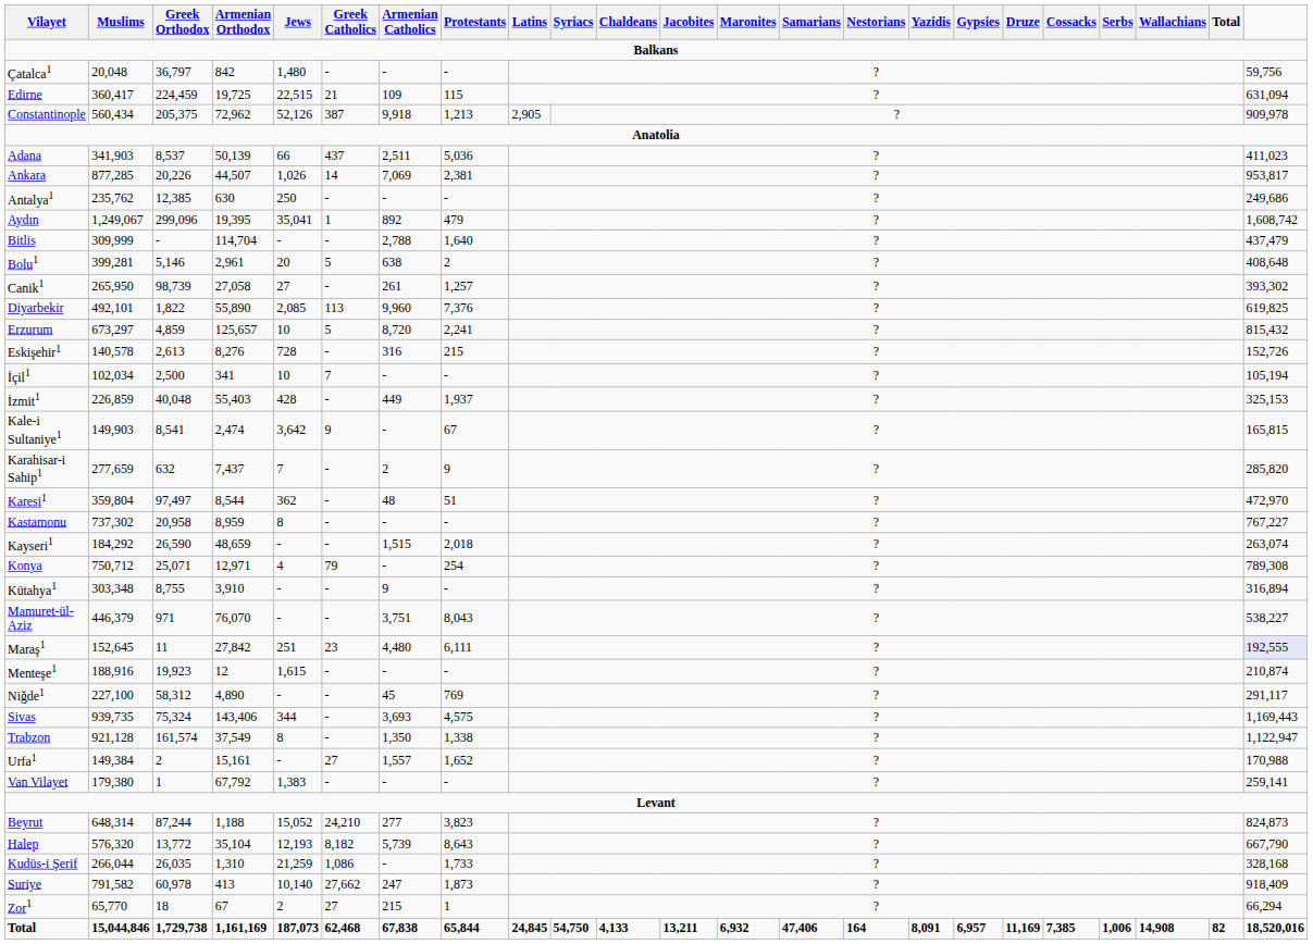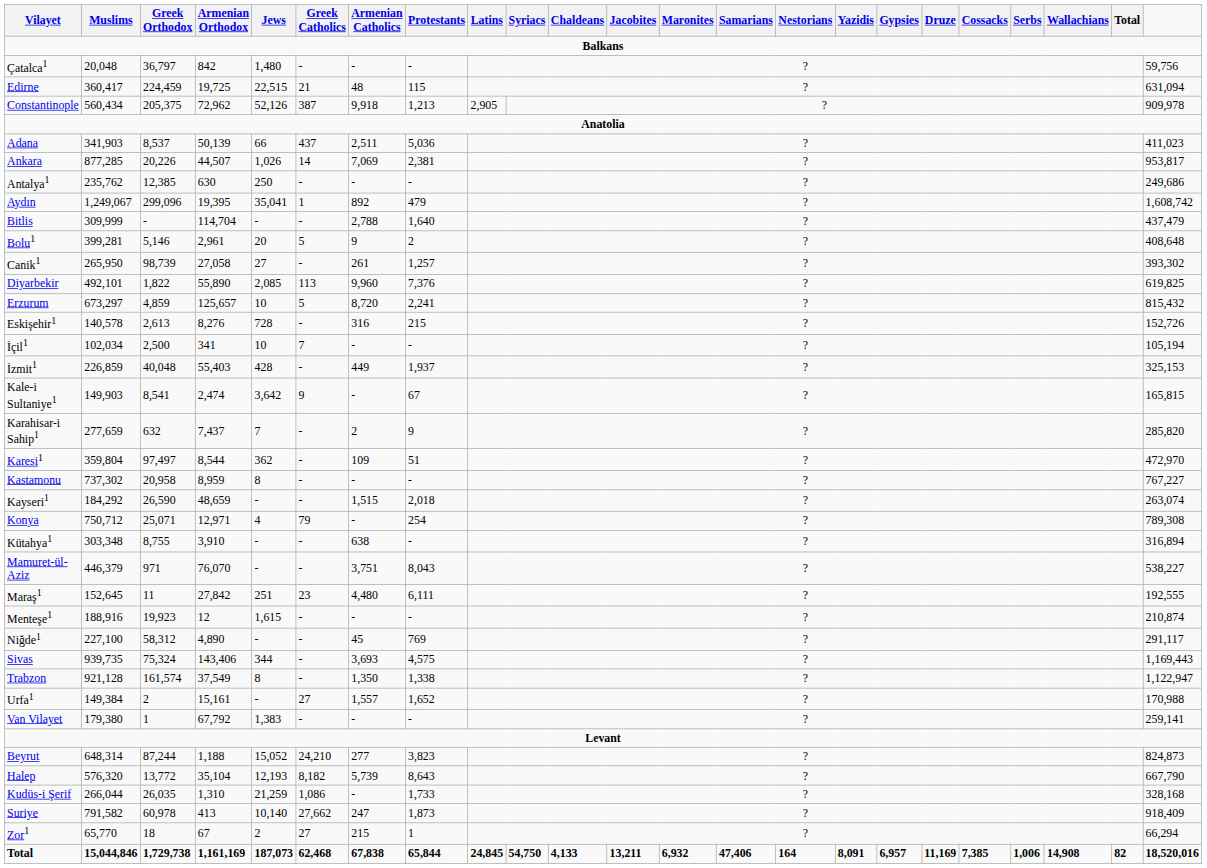 <table class="wikitable sortable">
 <tr>
 <th><a href='#'>Vilayet</a></th>
 <th><a href='#'>Muslims</a></th>
 <th><a href='#'>Greek Orthodox</a></th>
 <th><a href='#'>Armenian Orthodox</a></th>
 <th><a href='#'>Jews</a></th>
 <th><a href='#'>Greek Catholics</a></th>
 <th><a href='#'>Armenian Catholics</a></th>
 <th><a href='#'>Protestants</a></th>
 <th><a href='#'>Latins</a></th>
 <th><a href='#'>Syriacs</a></th>
 <th><a href='#'>Chaldeans</a></th>
 <th><a href='#'>Jacobites</a></th>
 <th><a href='#'>Maronites</a></th>
 <th><a href='#'>Samarians</a></th>
 <th><a href='#'>Nestorians</a></th>
 <th><a href='#'>Yazidis</a></th>
 <th><a href='#'>Gypsies</a></th>
 <th><a href='#'>Druze</a></th>
 <th><a href='#'>Cossacks</a></th>
 <th><a href='#'>Serbs</a></th>
 <th><a href='#'>Wallachians</a></th>
 <th>Total</th>
 </tr>
 <tr>
 <td colspan="23" align="center"><strong>Balkans</strong></td>
 </tr>
 <tr>
 <td>Çatalca<sup>1</sup></td>
 <td>20,048</td>
 <td>36,797</td>
 <td>842</td>
 <td>1,480</td>
 <td>-</td>
 <td>-</td>
 <td>-</td>
 <td colspan="14" align="center">?</td>
 <td>59,756</td>
 </tr>
 <tr>
 <td><a href='#'>Edirne</a></td>
 <td>360,417</td>
 <td>224,459</td>
 <td>19,725</td>
 <td>22,515</td>
 <td>21</td>
-<td>109</td>
+<td>48</td>
 <td>115</td>
 <td colspan="14" align="center">?</td>
 <td>631,094</td>
 </tr>
 <tr>
 <td><a href='#'>Constantinople</a></td>
 <td>560,434</td>
 <td>205,375</td>
 <td>72,962</td>
 <td>52,126</td>
 <td>387</td>
 <td>9,918</td>
 <td>1,213</td>
 <td>2,905</td>
 <td colspan="13" align="center">?</td>
 <td>909,978</td>
 </tr>
 <tr>
 <td colspan="23" align="center"><strong>Anatolia</strong></td>
 </tr>
 <tr>
 <td><a href='#'>Adana</a></td>
 <td>341,903</td>
 <td>8,537</td>
 <td>50,139</td>
 <td>66</td>
 <td>437</td>
 <td>2,511</td>
 <td>5,036</td>
 <td colspan="14" align="center">?</td>
 <td>411,023</td>
 </tr>
 <tr>
 <td><a href='#'>Ankara</a></td>
 <td>877,285</td>
 <td>20,226</td>
 <td>44,507</td>
 <td>1,026</td>
 <td>14</td>
 <td>7,069</td>
 <td>2,381</td>
 <td colspan="14" align="center">?</td>
 <td>953,817</td>
 </tr>
 <tr>
 <td>Antalya<sup>1</sup></td>
 <td>235,762</td>
 <td>12,385</td>
 <td>630</td>
 <td>250</td>
 <td>-</td>
 <td>-</td>
 <td>-</td>
 <td colspan="14" align="center">?</td>
 <td>249,686</td>
 </tr>
 <tr>
 <td><a href='#'>Aydın</a></td>
 <td>1,249,067</td>
 <td>299,096</td>
 <td>19,395</td>
 <td>35,041</td>
 <td>1</td>
 <td>892</td>
 <td>479</td>
 <td colspan="14" align="center">?</td>
 <td>1,608,742</td>
 </tr>
 <tr>
 <td><a href='#'>Bitlis</a></td>
 <td>309,999</td>
 <td>-</td>
 <td>114,704</td>
 <td>-</td>
 <td>-</td>
 <td>2,788</td>
 <td>1,640</td>
 <td colspan="14" align="center">?</td>
 <td>437,479</td>
 </tr>
 <tr>
 <td><a href='#'>Bolu</a><sup>1</sup></td>
 <td>399,281</td>
 <td>5,146</td>
 <td>2,961</td>
 <td>20</td>
 <td>5</td>
-<td>638</td>
+<td>9</td>
 <td>2</td>
 <td colspan="14" align="center">?</td>
 <td>408,648</td>
 </tr>
 <tr>
 <td>Canik<sup>1</sup></td>
 <td>265,950</td>
 <td>98,739</td>
 <td>27,058</td>
 <td>27</td>
 <td>-</td>
 <td>261</td>
 <td>1,257</td>
 <td colspan="14" align="center">?</td>
 <td>393,302</td>
 </tr>
 <tr>
 <td><a href='#'>Diyarbekir</a></td>
 <td>492,101</td>
 <td>1,822</td>
 <td>55,890</td>
 <td>2,085</td>
 <td>113</td>
 <td>9,960</td>
 <td>7,376</td>
 <td colspan="14" align="center">?</td>
 <td>619,825</td>
 </tr>
 <tr>
 <td><a href='#'>Erzurum</a></td>
 <td>673,297</td>
 <td>4,859</td>
 <td>125,657</td>
 <td>10</td>
 <td>5</td>
 <td>8,720</td>
 <td>2,241</td>
 <td colspan="14" align="center">?</td>
 <td>815,432</td>
 </tr>
 <tr>
 <td>Eskişehir<sup>1</sup></td>
 <td>140,578</td>
 <td>2,613</td>
 <td>8,276</td>
 <td>728</td>
 <td>-</td>
 <td>316</td>
 <td>215</td>
 <td colspan="14" align="center">?</td>
 <td>152,726</td>
 </tr>
 <tr>
 <td>İçil<sup>1</sup></td>
 <td>102,034</td>
 <td>2,500</td>
 <td>341</td>
 <td>10</td>
 <td>7</td>
 <td>-</td>
 <td>-</td>
 <td colspan="14" align="center">?</td>
 <td>105,194</td>
 </tr>
 <tr>
 <td>İzmit<sup>1</sup></td>
 <td>226,859</td>
 <td>40,048</td>
 <td>55,403</td>
 <td>428</td>
 <td>-</td>
 <td>449</td>
 <td>1,937</td>
 <td colspan="14" align="center">?</td>
 <td>325,153</td>
 </tr>
 <tr>
 <td>Kale-i Sultaniye<sup>1</sup></td>
 <td>149,903</td>
 <td>8,541</td>
 <td>2,474</td>
 <td>3,642</td>
 <td>9</td>
 <td>-</td>
 <td>67</td>
 <td colspan="14" align="center">?</td>
 <td>165,815</td>
 </tr>
 <tr>
 <td>Karahisar-i Sahip<sup>1</sup></td>
 <td>277,659</td>
 <td>632</td>
 <td>7,437</td>
 <td>7</td>
 <td>-</td>
 <td>2</td>
 <td>9</td>
 <td colspan="14" align="center">?</td>
 <td>285,820</td>
 </tr>
 <tr>
 <td><a href='#'>Karesi</a><sup>1</sup></td>
 <td>359,804</td>
 <td>97,497</td>
 <td>8,544</td>
 <td>362</td>
 <td>-</td>
-<td>48</td>
+<td>109</td>
 <td>51</td>
 <td colspan="14" align="center">?</td>
 <td>472,970</td>
 </tr>
 <tr>
 <td><a href='#'>Kastamonu</a></td>
 <td>737,302</td>
 <td>20,958</td>
 <td>8,959</td>
 <td>8</td>
 <td>-</td>
 <td>-</td>
 <td>-</td>
 <td colspan="14" align="center">?</td>
 <td>767,227</td>
 </tr>
 <tr>
 <td>Kayseri<sup>1</sup></td>
 <td>184,292</td>
 <td>26,590</td>
 <td>48,659</td>
 <td>-</td>
 <td>-</td>
 <td>1,515</td>
 <td>2,018</td>
 <td colspan="14" align="center">?</td>
 <td>263,074</td>
 </tr>
 <tr>
 <td><a href='#'>Konya</a></td>
 <td>750,712</td>
 <td>25,071</td>
 <td>12,971</td>
 <td>4</td>
 <td>79</td>
 <td>-</td>
 <td>254</td>
 <td colspan="14" align="center">?</td>
 <td>789,308</td>
 </tr>
 <tr>
 <td>Kütahya<sup>1</sup></td>
 <td>303,348</td>
 <td>8,755</td>
 <td>3,910</td>
 <td>-</td>
 <td>-</td>
-<td>9</td>
+<td>638</td>
 <td>-</td>
 <td colspan="14" align="center">?</td>
 <td>316,894</td>
 </tr>
 <tr>
 <td><a href='#'>Mamuret-ül-Aziz</a></td>
 <td>446,379</td>
 <td>971</td>
 <td>76,070</td>
 <td>-</td>
 <td>-</td>
 <td>3,751</td>
 <td>8,043</td>
 <td colspan="14" align="center">?</td>
 <td>538,227</td>
 </tr>
 <tr>
 <td>Maraş<sup>1</sup></td>
 <td>152,645</td>
 <td>11</td>
 <td>27,842</td>
 <td>251</td>
 <td>23</td>
 <td>4,480</td>
 <td>6,111</td>
 <td colspan="14" align="center">?</td>
-<td style="background: lavender;">192,555</td>
+<td>192,555</td>
 </tr>
 <tr>
 <td>Menteşe<sup>1</sup></td>
 <td>188,916</td>
 <td>19,923</td>
 <td>12</td>
 <td>1,615</td>
 <td>-</td>
 <td>-</td>
 <td>-</td>
 <td colspan="14" align="center">?</td>
 <td>210,874</td>
 </tr>
 <tr>
 <td>Niğde<sup>1</sup></td>
 <td>227,100</td>
 <td>58,312</td>
 <td>4,890</td>
 <td>-</td>
 <td>-</td>
 <td>45</td>
 <td>769</td>
 <td colspan="14" align="center">?</td>
 <td>291,117</td>
 </tr>
 <tr>
 <td><a href='#'>Sivas</a></td>
 <td>939,735</td>
 <td>75,324</td>
 <td>143,406</td>
 <td>344</td>
 <td>-</td>
 <td>3,693</td>
 <td>4,575</td>
 <td colspan="14" align="center">?</td>
 <td>1,169,443</td>
 </tr>
 <tr>
 <td><a href='#'>Trabzon</a></td>
 <td>921,128</td>
 <td>161,574</td>
 <td>37,549</td>
 <td>8</td>
 <td>-</td>
 <td>1,350</td>
 <td>1,338</td>
 <td colspan="14" align="center">?</td>
 <td>1,122,947</td>
 </tr>
 <tr>
 <td>Urfa<sup>1</sup></td>
 <td>149,384</td>
 <td>2</td>
 <td>15,161</td>
 <td>-</td>
 <td>27</td>
 <td>1,557</td>
 <td>1,652</td>
 <td colspan="14" align="center">?</td>
 <td>170,988</td>
 </tr>
 <tr>
 <td><a href='#'>Van Vilayet</a></td>
 <td>179,380</td>
 <td>1</td>
 <td>67,792</td>
 <td>1,383</td>
 <td>-</td>
 <td>-</td>
 <td>-</td>
 <td colspan="14" align="center">?</td>
 <td>259,141</td>
 </tr>
 <tr>
 <td colspan="23" align="center"><strong>Levant</strong></td>
 </tr>
 <tr>
 <td><a href='#'>Beyrut</a></td>
 <td>648,314</td>
 <td>87,244</td>
 <td>1,188</td>
 <td>15,052</td>
 <td>24,210</td>
 <td>277</td>
 <td>3,823</td>
 <td colspan="14" align="center">?</td>
 <td>824,873</td>
 </tr>
 <tr>
 <td><a href='#'>Halep</a></td>
 <td>576,320</td>
 <td>13,772</td>
 <td>35,104</td>
 <td>12,193</td>
 <td>8,182</td>
 <td>5,739</td>
 <td>8,643</td>
 <td colspan="14" align="center">?</td>
 <td>667,790</td>
 </tr>
 <tr>
 <td><a href='#'>Kudüs-i Şerif</a></td>
 <td>266,044</td>
 <td>26,035</td>
 <td>1,310</td>
 <td>21,259</td>
 <td>1,086</td>
 <td>-</td>
 <td>1,733</td>
 <td colspan="14" align="center">?</td>
 <td>328,168</td>
 </tr>
 <tr>
 <td><a href='#'>Suriye</a></td>
 <td>791,582</td>
 <td>60,978</td>
 <td>413</td>
 <td>10,140</td>
 <td>27,662</td>
 <td>247</td>
 <td>1,873</td>
 <td colspan="14" align="center">?</td>
 <td>918,409</td>
 </tr>
 <tr>
 <td><a href='#'>Zor</a><sup>1</sup></td>
 <td>65,770</td>
 <td>18</td>
 <td>67</td>
 <td>2</td>
 <td>27</td>
 <td>215</td>
 <td>1</td>
 <td colspan="14" align="center">?</td>
 <td>66,294</td>
 </tr>
 <tr>
 <td><strong>Total</strong></td>
 <td><strong>15,044,846</strong></td>
 <td><strong>1,729,738</strong></td>
 <td><strong>1,161,169</strong></td>
 <td><strong>187,073</strong></td>
 <td><strong>62,468</strong></td>
 <td><strong>67,838</strong></td>
 <td><strong>65,844</strong></td>
 <td><strong>24,845</strong></td>
 <td><strong>54,750</strong></td>
 <td><strong>4,133</strong></td>
 <td><strong>13,211</strong></td>
 <td><strong>6,932</strong></td>
 <td><strong>47,406</strong></td>
 <td><strong>164</strong></td>
 <td><strong>8,091</strong></td>
 <td><strong>6,957</strong></td>
 <td><strong>11,169</strong></td>
 <td><strong>7,385</strong></td>
 <td><strong>1,006</strong></td>
 <td><strong>14,908</strong></td>
 <td><strong>82</strong></td>
 <td><strong>18,520,016</strong></td>
 </tr>
 </table>
